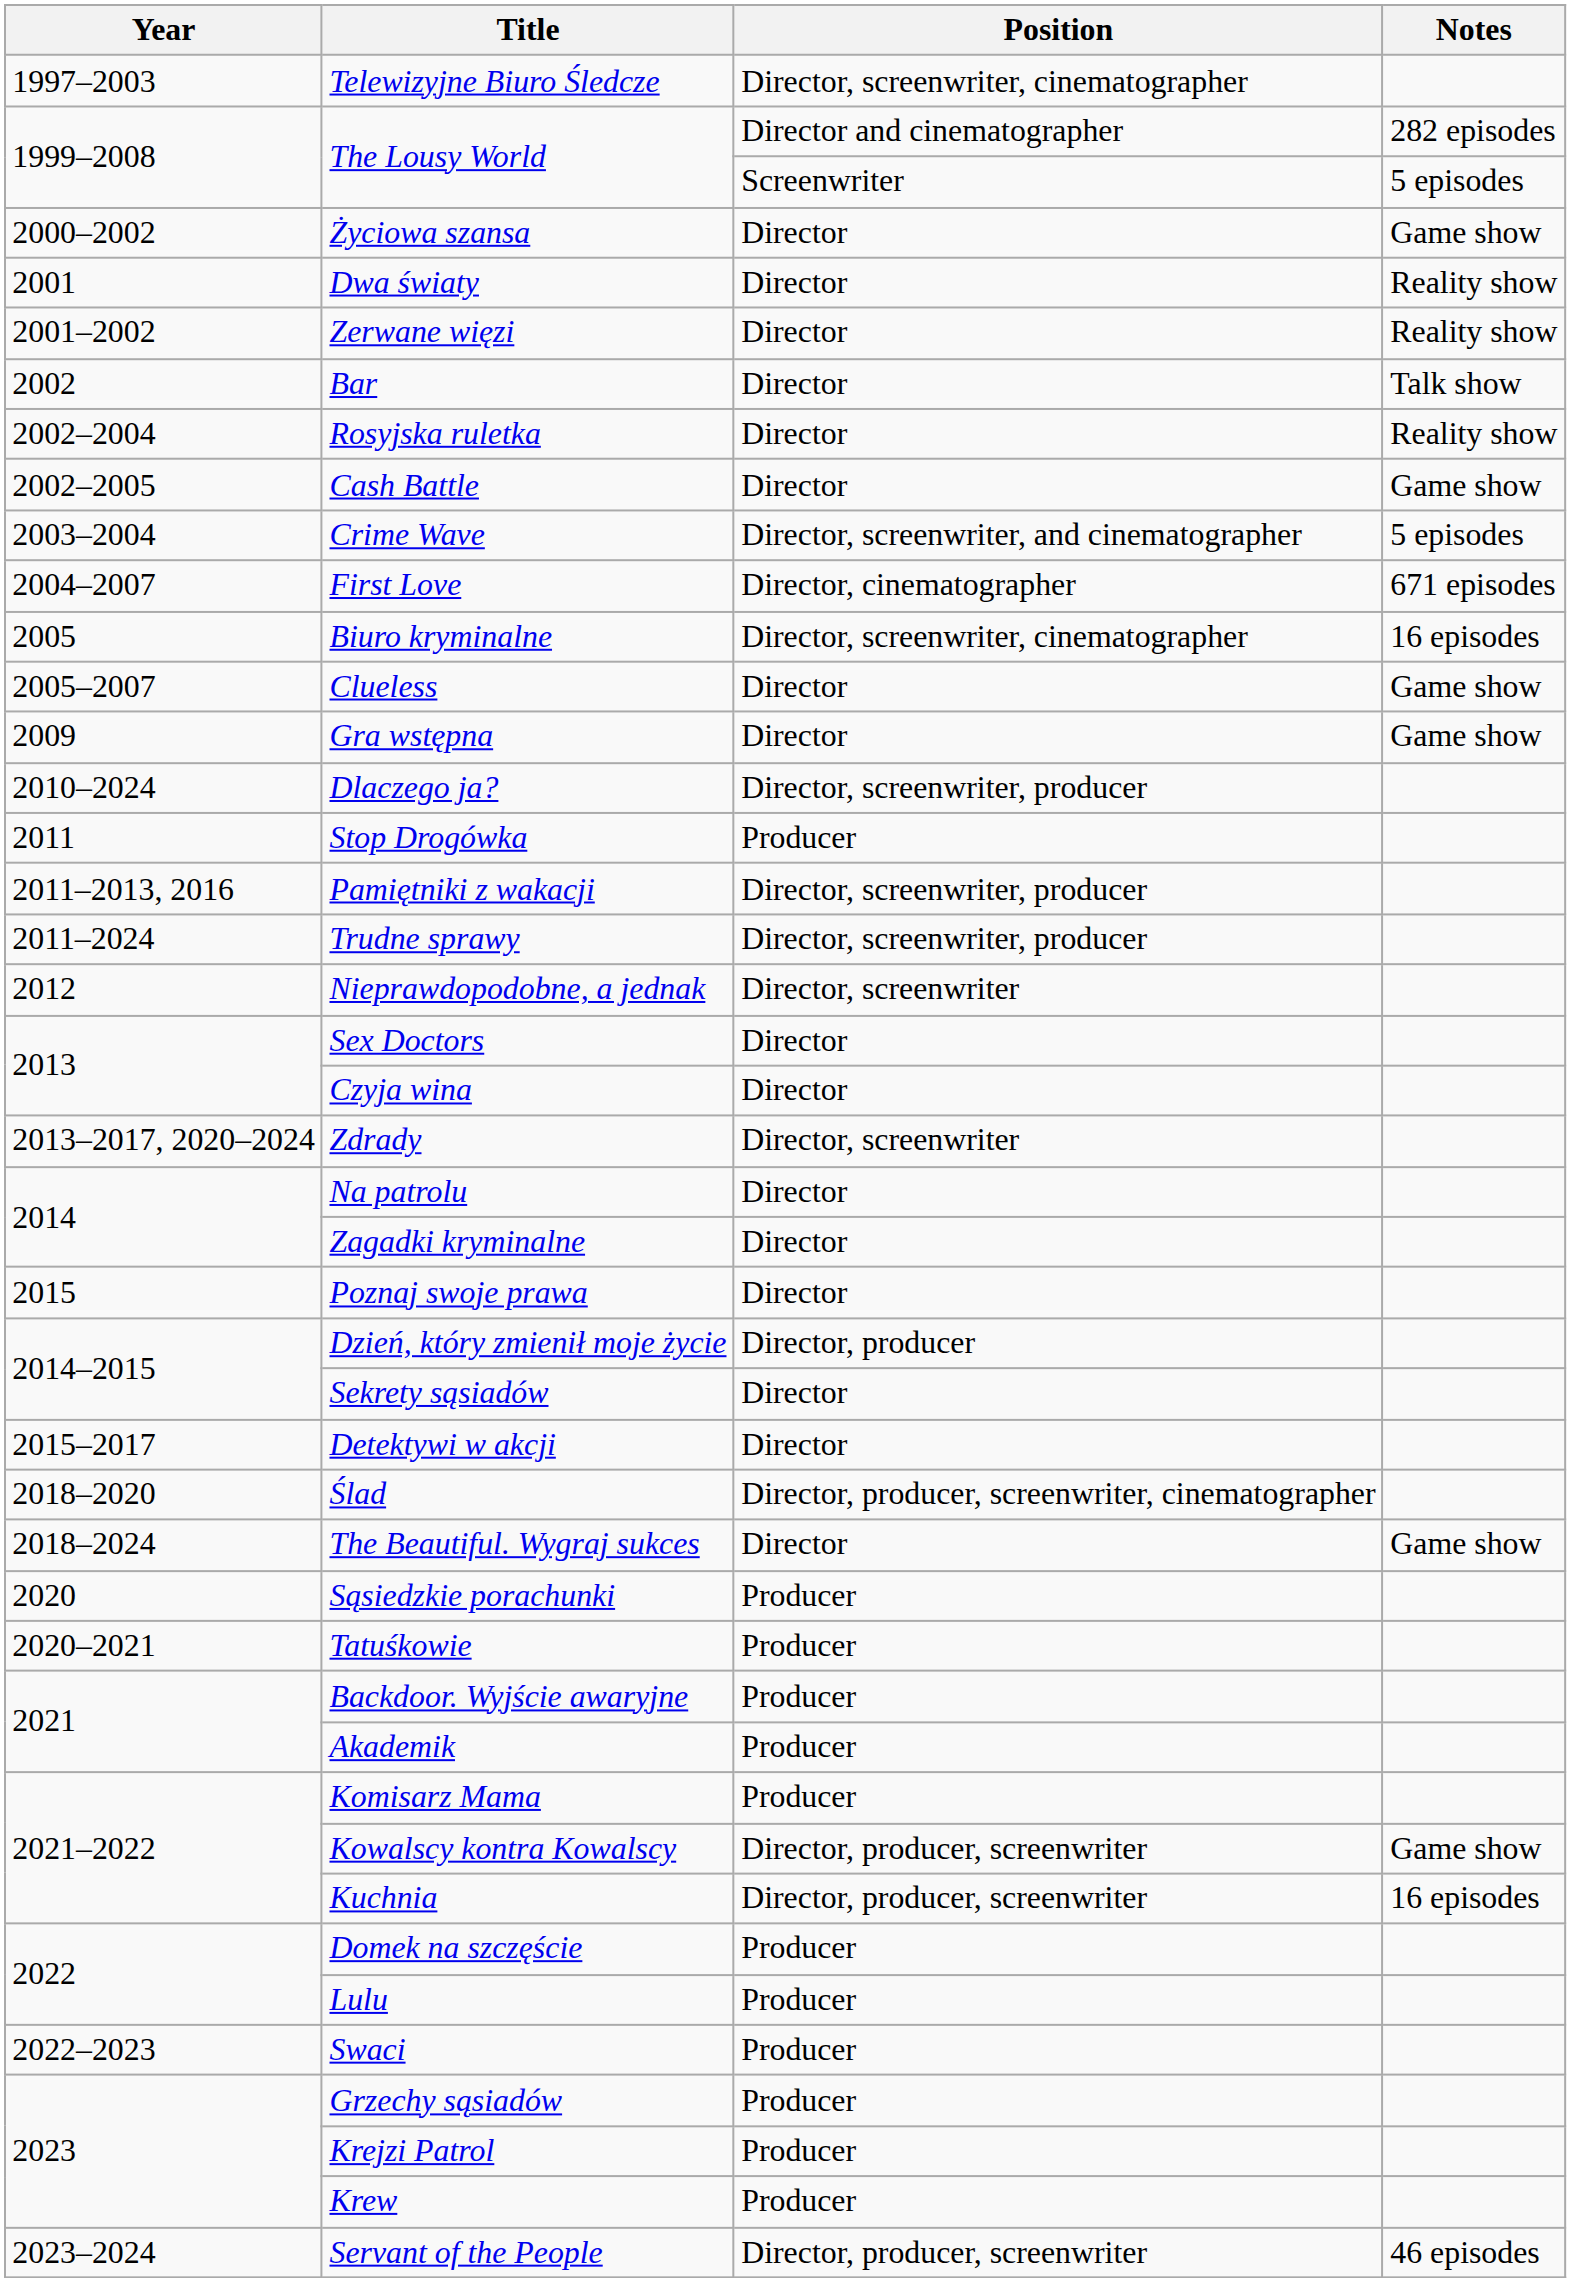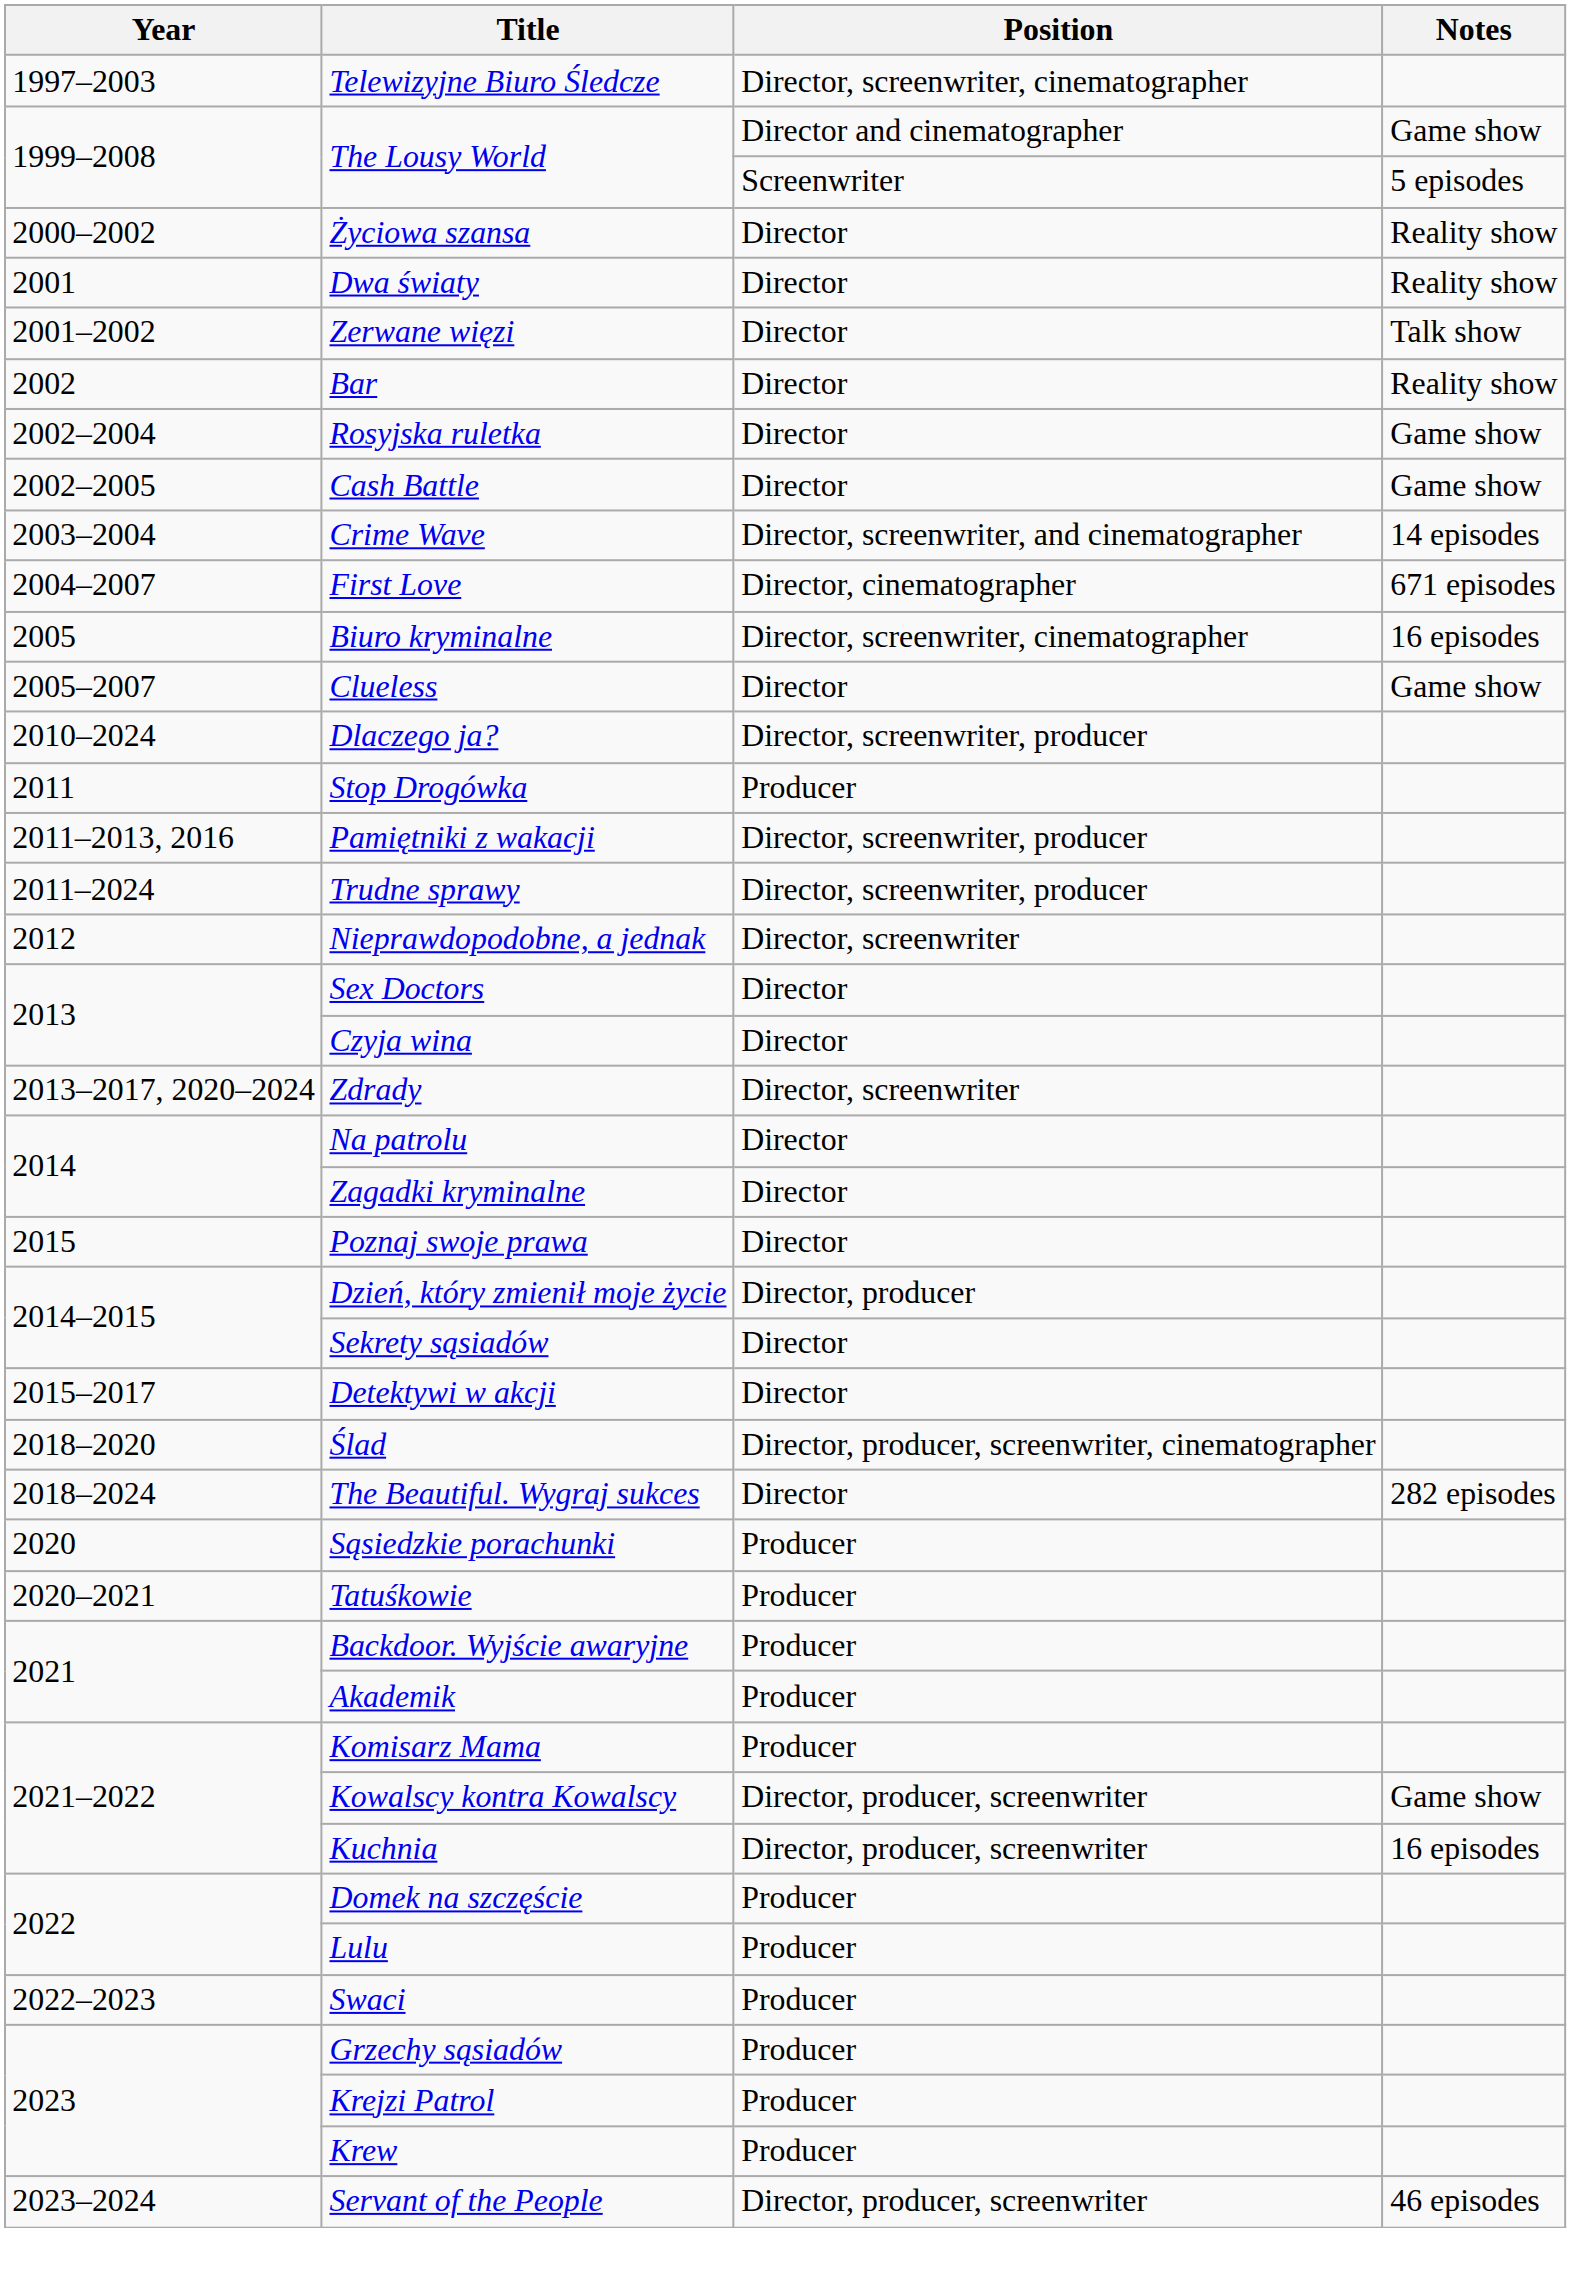 <table class="wikitable plainrowheaders sortable">
 <tr>
 <th scope="col">Year</th>
 <th scope="col">Title</th>
 <th scope="col">Position</th>
 <th scope="col" class="unsortable">Notes</th>
 </tr>
 <tr>
 <td>1997–2003</td>
 <td><em><a href='#'>Telewizyjne Biuro Śledcze</a></em></td>
 <td>Director, screenwriter, cinematographer</td>
 <td></td>
 </tr>
 <tr>
 <td rowspan=2>1999–2008</td>
 <td rowspan=2><em><a href='#'>The Lousy World</a></em></td>
 <td>Director and cinematographer</td>
-<td>282 episodes</td>
+<td>Game show</td>
 </tr>
 <tr>
 <td>Screenwriter</td>
 <td>5 episodes</td>
 </tr>
 <tr>
 <td>2000–2002</td>
 <td><em><a href='#'>Życiowa szansa</a></em></td>
 <td>Director</td>
-<td>Game show</td>
+<td>Reality show</td>
 </tr>
 <tr>
 <td>2001</td>
 <td><em><a href='#'>Dwa światy</a></em></td>
 <td>Director</td>
 <td>Reality show</td>
 </tr>
 <tr>
 <td>2001–2002</td>
 <td><em><a href='#'>Zerwane więzi</a></em></td>
 <td>Director</td>
-<td>Reality show</td>
+<td>Talk show</td>
 </tr>
 <tr>
 <td>2002</td>
 <td><em><a href='#'>Bar</a></em></td>
 <td>Director</td>
-<td>Talk show</td>
+<td>Reality show</td>
 </tr>
 <tr>
 <td>2002–2004</td>
 <td><em><a href='#'>Rosyjska ruletka</a></em></td>
 <td>Director</td>
-<td>Reality show</td>
+<td>Game show</td>
 </tr>
 <tr>
 <td>2002–2005</td>
 <td><em><a href='#'>Cash Battle</a></em></td>
 <td>Director</td>
 <td>Game show</td>
 </tr>
 <tr>
 <td>2003–2004</td>
 <td><em><a href='#'>Crime Wave</a></em></td>
 <td>Director, screenwriter, and cinematographer</td>
-<td>5 episodes</td>
+<td>14 episodes</td>
 </tr>
 <tr>
 <td>2004–2007</td>
 <td><em><a href='#'>First Love</a></em></td>
 <td>Director, cinematographer</td>
 <td>671 episodes</td>
 </tr>
 <tr>
 <td>2005</td>
 <td><em><a href='#'>Biuro kryminalne</a></em></td>
 <td>Director, screenwriter, cinematographer</td>
 <td>16 episodes</td>
 </tr>
 <tr>
 <td>2005–2007</td>
 <td><em><a href='#'>Clueless</a></em></td>
-<td>Director</td>
-<td>Game show</td>
-</tr>
-<tr>
-<td>2009</td>
-<td><em><a href='#'>Gra wstępna</a></em></td>
 <td>Director</td>
 <td>Game show</td>
 </tr>
 <tr>
 <td>2010–2024</td>
 <td><em><a href='#'>Dlaczego ja?</a></em></td>
 <td>Director, screenwriter, producer</td>
 <td></td>
 </tr>
 <tr>
 <td>2011</td>
 <td><em><a href='#'>Stop Drogówka</a></em></td>
 <td>Producer</td>
 <td></td>
 </tr>
 <tr>
 <td>2011–2013, 2016</td>
 <td><em><a href='#'>Pamiętniki z wakacji</a></em></td>
 <td>Director, screenwriter, producer</td>
 <td></td>
 </tr>
 <tr>
 <td>2011–2024</td>
 <td><em><a href='#'>Trudne sprawy</a></em></td>
 <td>Director, screenwriter, producer</td>
 <td></td>
 </tr>
 <tr>
 <td>2012</td>
 <td><em><a href='#'>Nieprawdopodobne, a jednak</a></em></td>
 <td>Director, screenwriter</td>
 <td></td>
 </tr>
 <tr>
 <td rowspan=2>2013</td>
 <td><em><a href='#'>Sex Doctors</a></em></td>
 <td>Director</td>
 <td></td>
 </tr>
 <tr>
 <td><em><a href='#'>Czyja wina</a></em></td>
 <td>Director</td>
 <td></td>
 </tr>
 <tr>
 <td>2013–2017, 2020–2024</td>
 <td><em><a href='#'>Zdrady</a></em></td>
 <td>Director, screenwriter</td>
 <td></td>
 </tr>
 <tr>
 <td rowspan=2>2014</td>
 <td><em><a href='#'>Na patrolu</a></em></td>
 <td>Director</td>
 <td></td>
 </tr>
 <tr>
 <td><em><a href='#'>Zagadki kryminalne</a></em></td>
 <td>Director</td>
 <td></td>
 </tr>
 <tr>
 <td>2015</td>
 <td><em><a href='#'>Poznaj swoje prawa</a></em></td>
 <td>Director</td>
 <td></td>
 </tr>
 <tr>
 <td rowspan=2>2014–2015</td>
 <td><em><a href='#'>Dzień, który zmienił moje życie</a></em></td>
 <td>Director, producer</td>
 <td></td>
 </tr>
 <tr>
 <td><em><a href='#'>Sekrety sąsiadów</a></em></td>
 <td>Director</td>
 <td></td>
 </tr>
 <tr>
 <td>2015–2017</td>
 <td><em><a href='#'>Detektywi w akcji</a></em></td>
 <td>Director</td>
 <td></td>
 </tr>
 <tr>
 <td>2018–2020</td>
 <td><em><a href='#'>Ślad</a></em></td>
 <td>Director, producer, screenwriter, cinematographer</td>
 <td></td>
 </tr>
 <tr>
 <td>2018–2024</td>
 <td><em><a href='#'>The Beautiful. Wygraj sukces</a></em></td>
 <td>Director</td>
-<td>Game show</td>
+<td>282 episodes</td>
 </tr>
 <tr>
 <td>2020</td>
 <td><em><a href='#'>Sąsiedzkie porachunki</a></em></td>
 <td>Producer</td>
 <td></td>
 </tr>
 <tr>
 <td>2020–2021</td>
 <td><em><a href='#'>Tatuśkowie</a></em></td>
 <td>Producer</td>
 <td></td>
 </tr>
 <tr>
 <td rowspan=2>2021</td>
 <td><em><a href='#'>Backdoor. Wyjście awaryjne</a></em></td>
 <td>Producer</td>
 <td></td>
 </tr>
 <tr>
 <td><em><a href='#'>Akademik</a></em></td>
 <td>Producer</td>
 <td></td>
 </tr>
 <tr>
 <td rowspan=3>2021–2022</td>
 <td><em><a href='#'>Komisarz Mama</a></em></td>
 <td>Producer</td>
 <td></td>
 </tr>
 <tr>
 <td><em><a href='#'>Kowalscy kontra Kowalscy</a></em></td>
 <td>Director, producer, screenwriter</td>
 <td>Game show</td>
 </tr>
 <tr>
 <td><em><a href='#'>Kuchnia</a></em></td>
 <td>Director, producer, screenwriter</td>
 <td>16 episodes</td>
 </tr>
 <tr>
 <td rowspan=2>2022</td>
 <td><em><a href='#'>Domek na szczęście</a></em></td>
 <td>Producer</td>
 <td></td>
 </tr>
 <tr>
 <td><em><a href='#'>Lulu</a></em></td>
 <td>Producer</td>
 <td></td>
 </tr>
 <tr>
 <td>2022–2023</td>
 <td><em><a href='#'>Swaci</a></em></td>
 <td>Producer</td>
 <td></td>
 </tr>
 <tr>
 <td rowspan=3>2023</td>
 <td><em><a href='#'>Grzechy sąsiadów</a></em></td>
 <td>Producer</td>
 <td></td>
 </tr>
 <tr>
 <td><em><a href='#'>Krejzi Patrol</a></em></td>
 <td>Producer</td>
 <td></td>
 </tr>
 <tr>
 <td><em><a href='#'>Krew</a></em></td>
 <td>Producer</td>
 <td></td>
 </tr>
 <tr>
 <td>2023–2024</td>
 <td><em><a href='#'>Servant of the People</a></em></td>
 <td>Director, producer, screenwriter</td>
 <td>46 episodes</td>
 </tr>
 <tr>
 </tr>
 </table>
